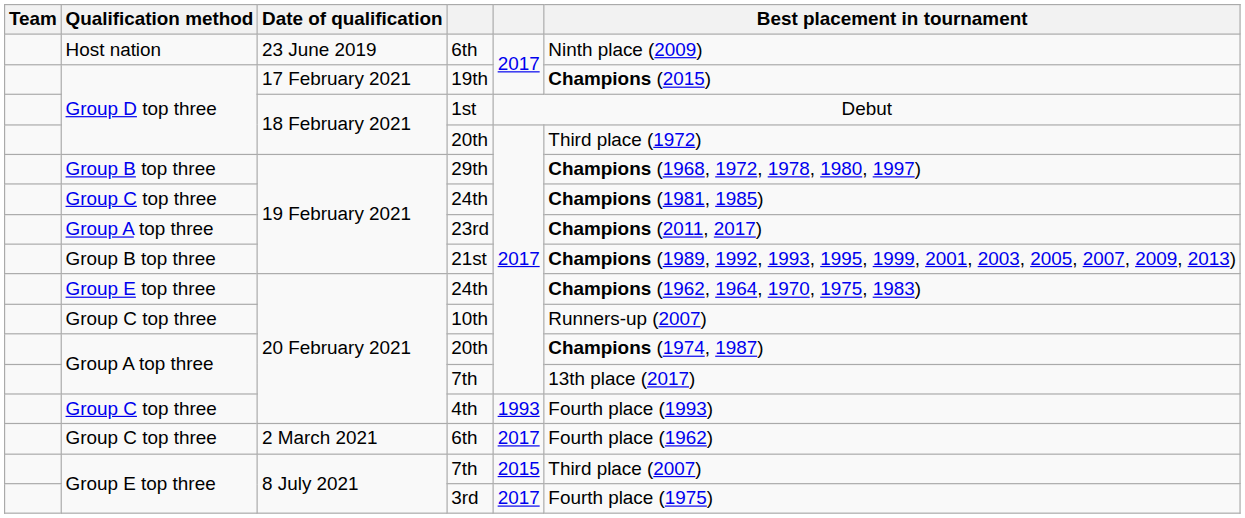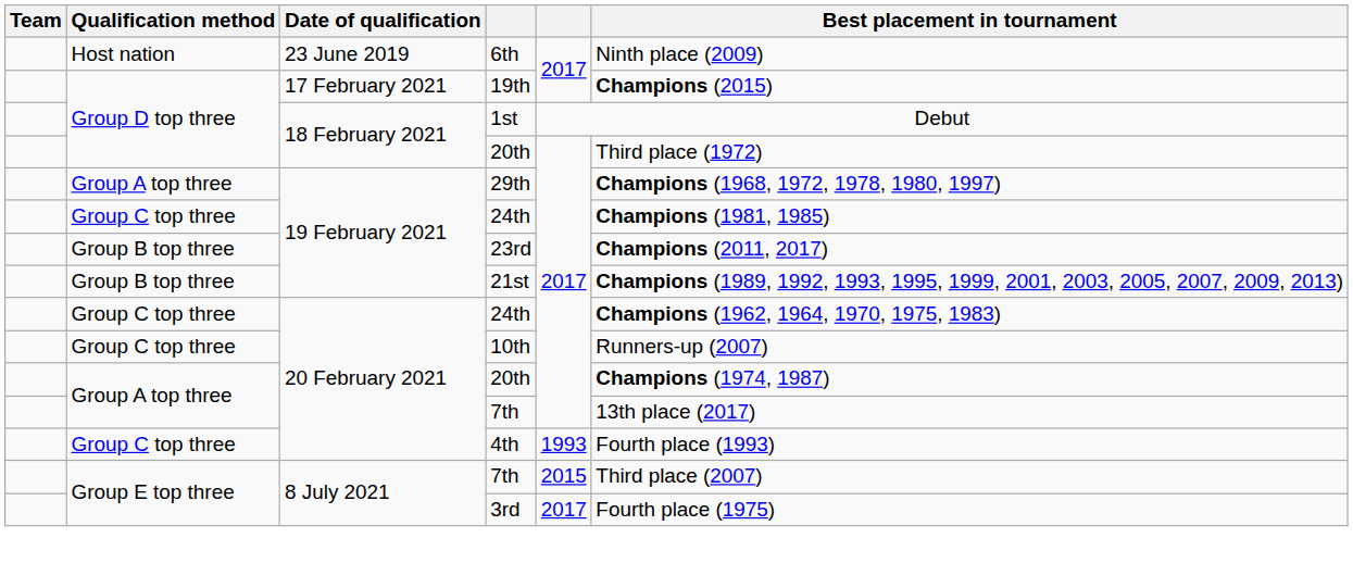 <table class="wikitable sortable">
 <tr>
 <th>Team</th>
 <th>Qualification method</th>
 <th>Date of qualification</th>
 <th></th>
 <th></th>
 <th>Best placement in tournament</th>
 </tr>
 <tr>
 <td></td>
 <td>Host nation</td>
 <td>23 June 2019</td>
 <td>6th</td>
 <td rowspan=2><a href='#'>2017</a></td>
 <td>Ninth place (<a href='#'>2009</a>)</td>
 </tr>
 <tr>
 <td></td>
 <td rowspan=3><a href='#'>Group D</a> top three</td>
 <td>17 February 2021</td>
 <td>19th</td>
 <td><strong>Champions</strong> (<a href='#'>2015</a>)</td>
 </tr>
 <tr>
 <td></td>
 <td rowspan=2>18 February 2021</td>
 <td>1st</td>
 <td colspan=2 align=center>Debut</td>
 </tr>
 <tr>
 <td></td>
 <td>20th</td>
 <td rowspan=9><a href='#'>2017</a></td>
 <td>Third place (<a href='#'>1972</a>)</td>
 </tr>
 <tr>
 <td></td>
-<td><a href='#'>Group B</a> top three</td>
+<td><a href='#'>Group A</a> top three</td>
 <td rowspan=4>19 February 2021</td>
 <td>29th</td>
 <td><strong>Champions</strong> (<a href='#'>1968</a>, <a href='#'>1972</a>, <a href='#'>1978</a>, <a href='#'>1980</a>, <a href='#'>1997</a>)</td>
 </tr>
 <tr>
 <td></td>
 <td><a href='#'>Group C</a> top three</td>
 <td>24th</td>
 <td><strong>Champions</strong> (<a href='#'>1981</a>, <a href='#'>1985</a>)</td>
 </tr>
 <tr>
 <td></td>
-<td><a href='#'>Group A</a> top three</td>
+<td>Group B top three</td>
 <td>23rd</td>
 <td><strong>Champions</strong> (<a href='#'>2011</a>, <a href='#'>2017</a>)</td>
 </tr>
 <tr>
 <td></td>
 <td>Group B top three</td>
 <td>21st</td>
 <td><strong>Champions</strong> (<a href='#'>1989</a>, <a href='#'>1992</a>, <a href='#'>1993</a>, <a href='#'>1995</a>, <a href='#'>1999</a>, <a href='#'>2001</a>, <a href='#'>2003</a>, <a href='#'>2005</a>, <a href='#'>2007</a>, <a href='#'>2009</a>, <a href='#'>2013</a>)</td>
 </tr>
 <tr>
 <td></td>
-<td><a href='#'>Group E</a> top three</td>
+<td>Group C top three</td>
 <td rowspan=5>20 February 2021</td>
 <td>24th</td>
 <td><strong>Champions</strong> (<a href='#'>1962</a>, <a href='#'>1964</a>, <a href='#'>1970</a>, <a href='#'>1975</a>, <a href='#'>1983</a>)</td>
 </tr>
 <tr>
 <td></td>
 <td>Group C top three</td>
 <td>10th</td>
 <td>Runners-up (<a href='#'>2007</a>)</td>
 </tr>
 <tr>
 <td></td>
 <td rowspan=2>Group A top three</td>
 <td>20th</td>
 <td><strong>Champions</strong> (<a href='#'>1974</a>, <a href='#'>1987</a>)</td>
 </tr>
 <tr>
 <td></td>
 <td>7th</td>
 <td>13th place (<a href='#'>2017</a>)</td>
 </tr>
 <tr>
 <td></td>
 <td><a href='#'>Group C</a> top three</td>
 <td>4th</td>
 <td><a href='#'>1993</a></td>
 <td>Fourth place (<a href='#'>1993</a>)</td>
 </tr>
 <tr>
 <td></td>
-<td>Group C top three</td>
-<td>2 March 2021</td>
-<td>6th</td>
-<td><a href='#'>2017</a></td>
-<td>Fourth place (<a href='#'>1962</a>)</td>
-</tr>
-<tr>
-<td></td>
 <td rowspan=2>Group E top three</td>
 <td rowspan=2>8 July 2021</td>
 <td>7th</td>
 <td><a href='#'>2015</a></td>
 <td>Third place (<a href='#'>2007</a>)</td>
 </tr>
 <tr>
 <td></td>
 <td>3rd</td>
 <td><a href='#'>2017</a></td>
 <td>Fourth place (<a href='#'>1975</a>)</td>
 </tr>
 </table>
